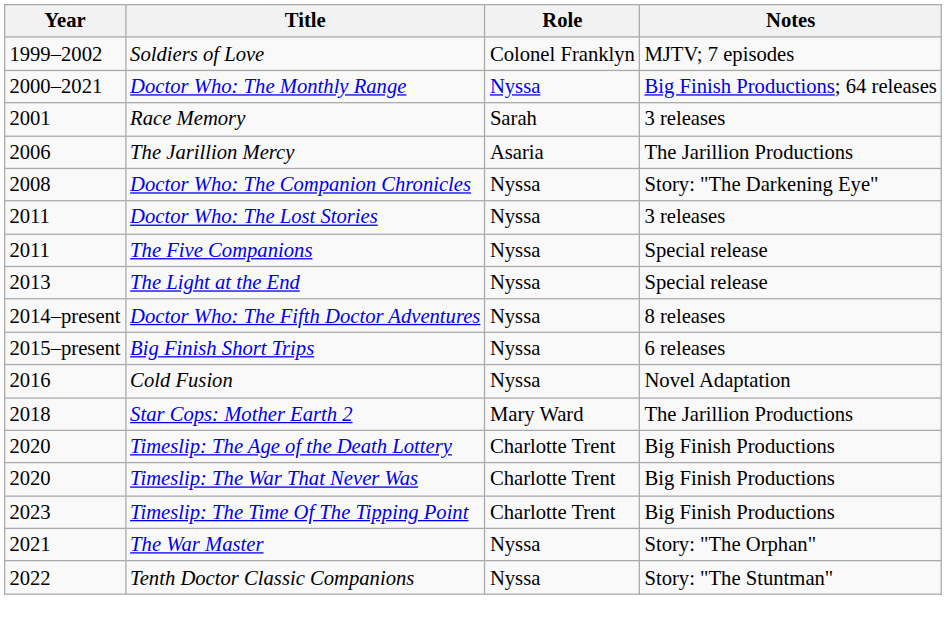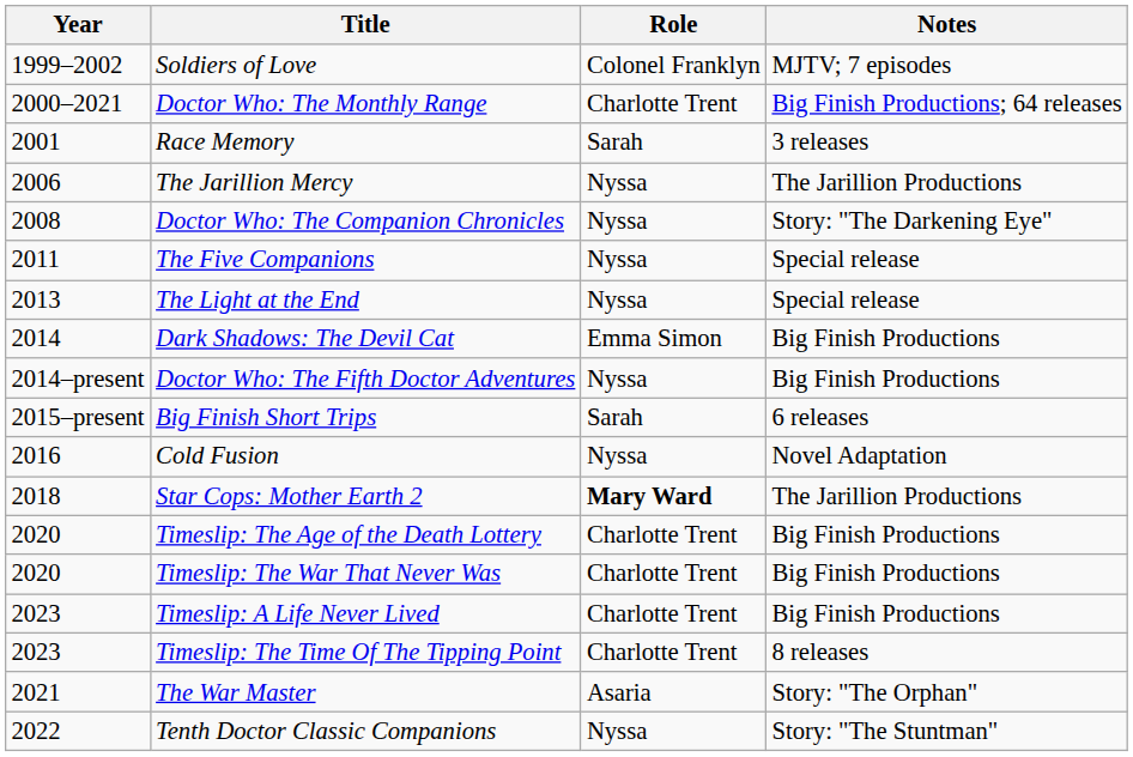 <table class="wikitable sortable">
 <tr>
 <th>Year</th>
 <th>Title</th>
 <th>Role</th>
 <th class="unsortable">Notes</th>
 </tr>
 <tr>
 <td>1999–2002</td>
 <td><em>Soldiers of Love</em></td>
 <td>Colonel Franklyn</td>
 <td>MJTV; 7 episodes</td>
 </tr>
 <tr>
 <td>2000–2021</td>
 <td><em><a href='#'>Doctor Who: The Monthly Range</a></em></td>
-<td><a href='#'>Nyssa</a></td>
+<td>Charlotte Trent</td>
 <td><a href='#'>Big Finish Productions</a>; 64 releases</td>
 </tr>
 <tr>
 <td>2001</td>
 <td><em>Race Memory</em></td>
 <td>Sarah</td>
 <td>3 releases</td>
 </tr>
 <tr>
 <td>2006</td>
 <td><em>The Jarillion Mercy</em></td>
-<td>Asaria</td>
+<td>Nyssa</td>
 <td>The Jarillion Productions</td>
 </tr>
 <tr>
 <td>2008</td>
 <td><em><a href='#'>Doctor Who: The Companion Chronicles</a></em></td>
 <td>Nyssa</td>
 <td>Story: "The Darkening Eye"</td>
-</tr>
-<tr>
-<td>2011</td>
-<td><em><a href='#'>Doctor Who: The Lost Stories</a></em></td>
-<td>Nyssa</td>
-<td>3 releases</td>
 </tr>
 <tr>
 <td>2011</td>
 <td><em><a href='#'>The Five Companions</a></em></td>
 <td>Nyssa</td>
 <td>Special release</td>
 </tr>
 <tr>
 <td>2013</td>
 <td><em><a href='#'>The Light at the End</a></em></td>
 <td>Nyssa</td>
 <td>Special release</td>
 </tr>
 <tr>
+<td>2014</td>
+<td><em><a href='#'>Dark Shadows: The Devil Cat</a></em></td>
+<td>Emma Simon</td>
+<td>Big Finish Productions</td>
+</tr>
+<tr>
 <td>2014–present</td>
 <td><em><a href='#'>Doctor Who: The Fifth Doctor Adventures</a></em></td>
 <td>Nyssa</td>
-<td>8 releases</td>
+<td>Big Finish Productions</td>
 </tr>
 <tr>
 <td>2015–present</td>
 <td><em><a href='#'>Big Finish Short Trips</a></em></td>
-<td>Nyssa</td>
+<td>Sarah</td>
 <td>6 releases</td>
 </tr>
 <tr>
 <td>2016</td>
 <td><em>Cold Fusion</em></td>
 <td>Nyssa</td>
 <td>Novel Adaptation</td>
 </tr>
 <tr>
 <td>2018</td>
 <td><em><a href='#'>Star Cops: Mother Earth 2</a></em></td>
-<td>Mary Ward</td>
+<td><strong>Mary Ward</strong></td>
 <td>The Jarillion Productions</td>
 </tr>
 <tr>
 <td>2020</td>
 <td><em><a href='#'>Timeslip: The Age of the Death Lottery</a></em></td>
 <td>Charlotte Trent</td>
 <td>Big Finish Productions</td>
 </tr>
 <tr>
 <td>2020</td>
 <td><em><a href='#'>Timeslip: The War That Never Was</a></em></td>
 <td>Charlotte Trent</td>
 <td>Big Finish Productions</td>
 </tr>
 <tr>
 <td>2023</td>
-<td><em><a href='#'>Timeslip: The Time Of The Tipping Point</a></em></td>
+<td><em><a href='#'>Timeslip: A Life Never Lived</a></em></td>
 <td>Charlotte Trent</td>
 <td>Big Finish Productions</td>
 </tr>
 <tr>
+<td>2023</td>
+<td><em><a href='#'>Timeslip: The Time Of The Tipping Point</a></em></td>
+<td>Charlotte Trent</td>
+<td>8 releases</td>
+</tr>
+<tr>
 <td>2021</td>
 <td><em><a href='#'>The War Master</a></em></td>
-<td>Nyssa</td>
+<td>Asaria</td>
 <td>Story: "The Orphan"</td>
 </tr>
 <tr>
 <td>2022</td>
 <td><em>Tenth Doctor Classic Companions</em></td>
 <td>Nyssa</td>
 <td>Story: "The Stuntman"</td>
 </tr>
 </table>
